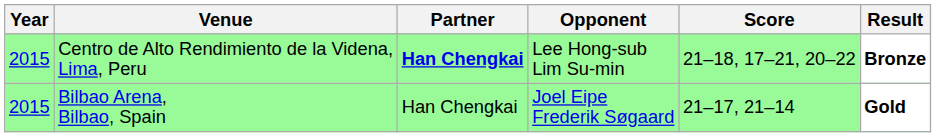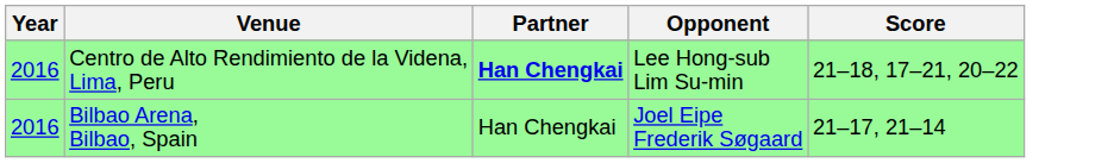 <table class="sortable wikitable" style="font-size: 90%;">
 <tr>
 <th>Year</th>
 <th>Venue</th>
 <th>Partner</th>
 <th>Opponent</th>
 <th>Score</th>
-<th>Result</th>
 </tr>
 <tr style="background:#98FB98">
-<td align="center"><a href='#'>2015</a></td>
+<td align="center"><a href='#'>2016</a></td>
 <td align="left">Centro de Alto Rendimiento de la Videna,<br><a href='#'>Lima</a>, Peru</td>
 <td align="left"><strong> <a href='#'>Han Chengkai</a></strong></td>
 <td align="left"> Lee Hong-sub<br> Lim Su-min</td>
 <td align="left">21–18, 17–21, 20–22</td>
-<td style="text-align:left; background:white"> <strong>Bronze</strong></td>
 </tr>
 <tr style="background:#98FB98">
-<td align="center"><a href='#'>2015</a></td>
+<td align="center"><a href='#'>2016</a></td>
 <td align="left"><a href='#'>Bilbao Arena</a>,<br><a href='#'>Bilbao</a>, Spain</td>
 <td align="left"> Han Chengkai</td>
 <td align="left"> <a href='#'>Joel Eipe</a><br> <a href='#'>Frederik Søgaard</a></td>
 <td align="left">21–17, 21–14</td>
-<td style="text-align:left; background:white"> <strong>Gold</strong></td>
 </tr>
 </table>
